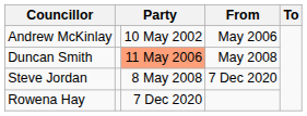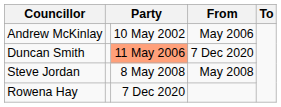 <table class=wikitable>
 <tr>
 <th>Councillor</th>
 <th colspan=2>Party</th>
 <th>From</th>
 <th>To</th>
 </tr>
 <tr>
 <td>Andrew McKinlay</td>
 <td></td>
 <td align=right>10 May 2002</td>
 <td align=right>May 2006</td>
 </tr>
 <tr>
 <td>Duncan Smith</td>
 <td></td>
 <td align=right style="background: lightsalmon;">11 May 2006</td>
-<td align=right>May 2008</td>
+<td align=right>7 Dec 2020</td>
 </tr>
 <tr>
 <td>Steve Jordan</td>
 <td></td>
 <td align=right>8 May 2008</td>
-<td align=right>7 Dec 2020</td>
+<td align=right>May 2008</td>
 </tr>
 <tr>
 <td>Rowena Hay</td>
 <td></td>
 <td align=right>7 Dec 2020</td>
 <td></td>
 </tr>
 </table>
